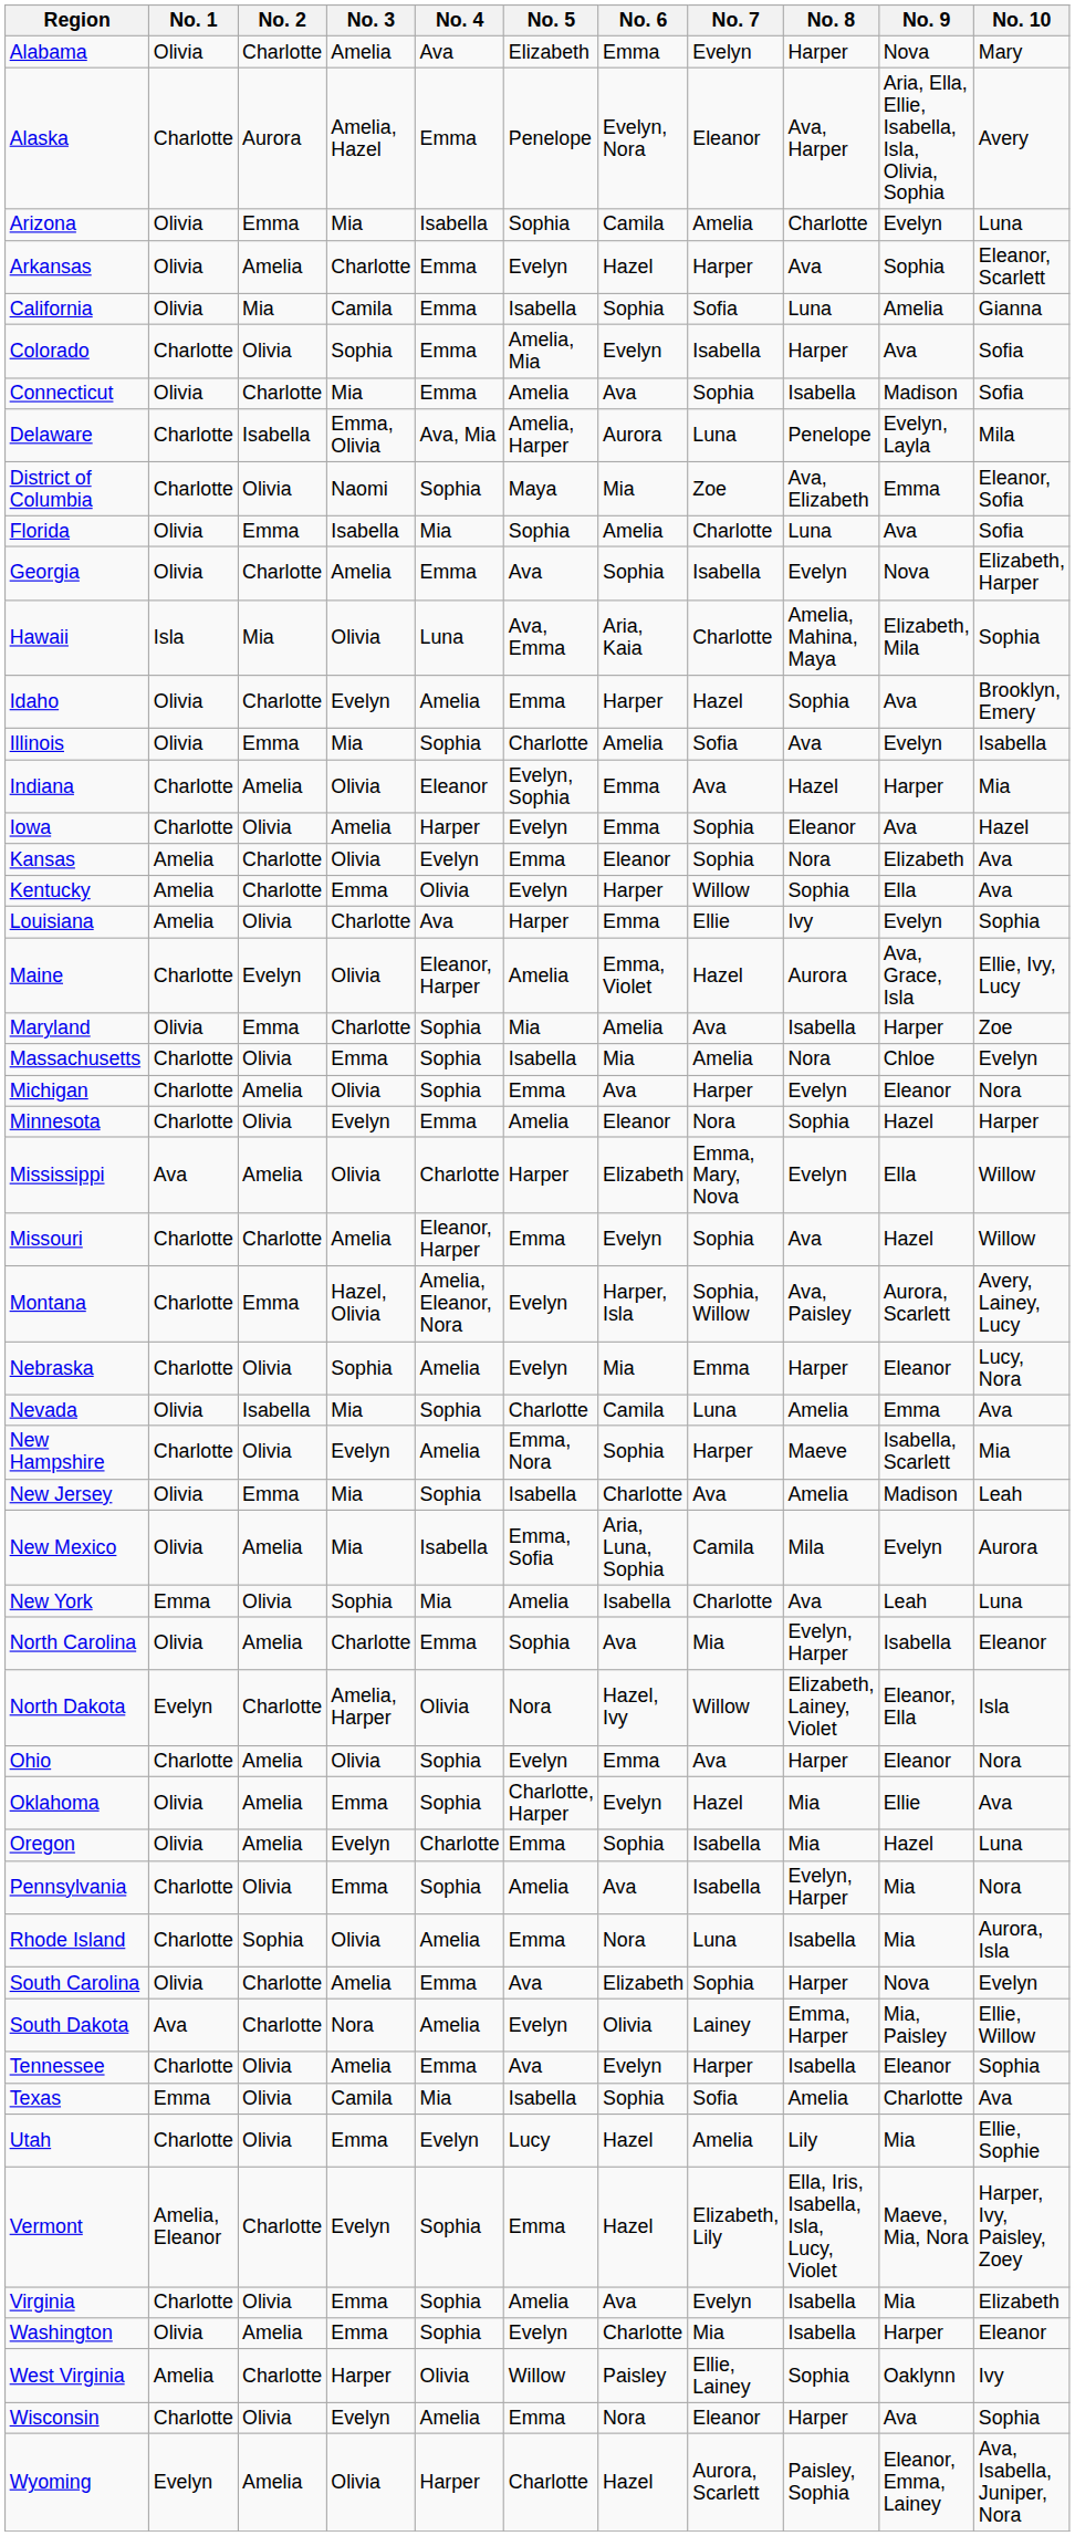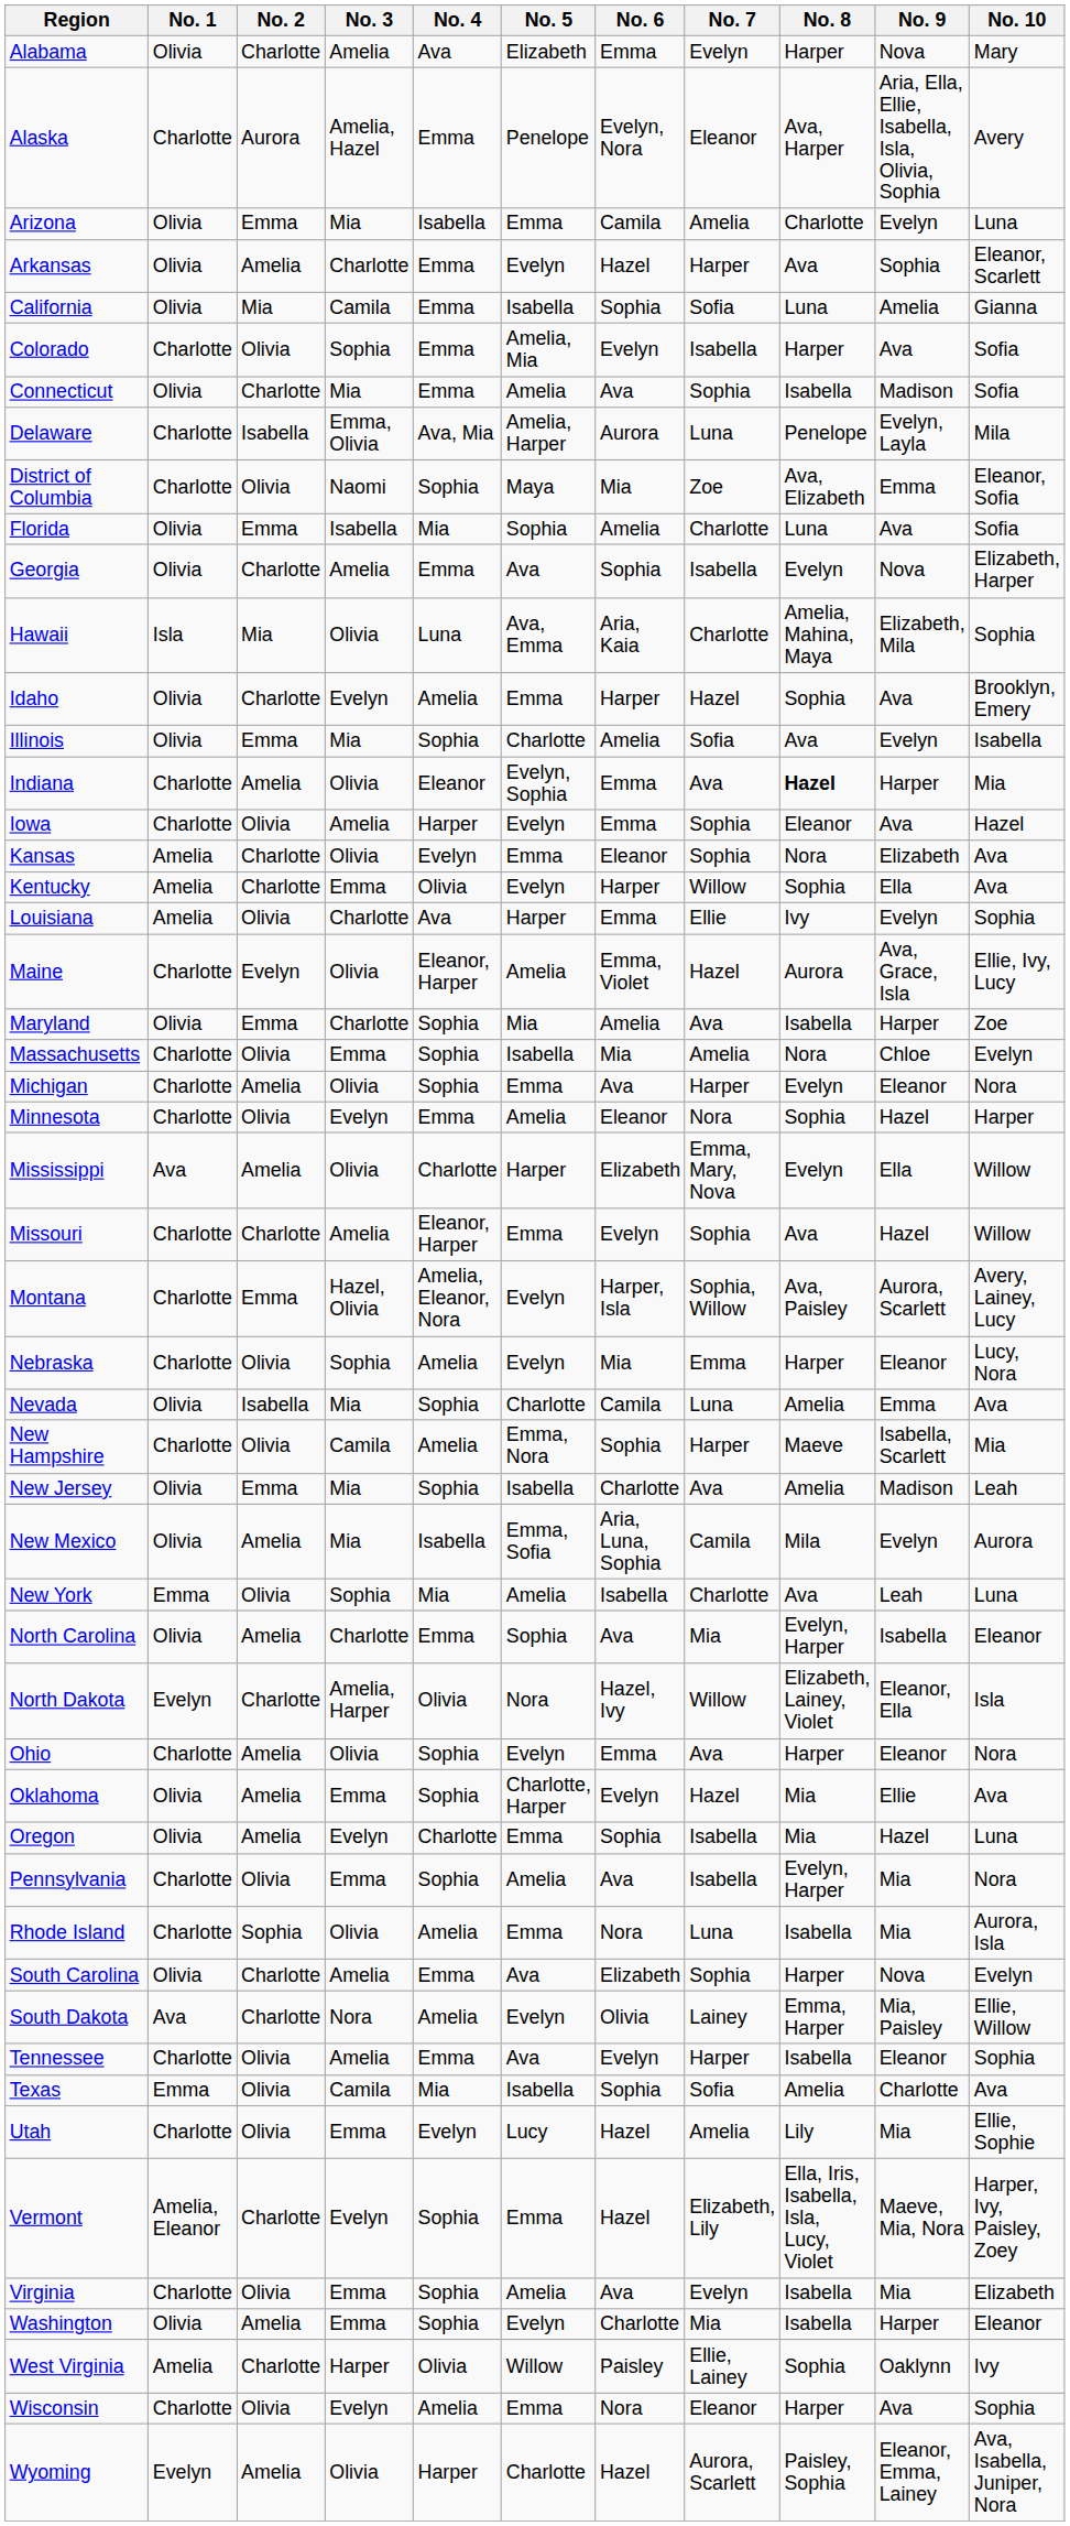 <table class="wikitable sortable mw-collapsible" style="min-width:22em">
 <tr>
 <th width=150>Region</th>
 <th>No. 1</th>
 <th>No. 2</th>
 <th>No. 3</th>
 <th>No. 4</th>
 <th>No. 5</th>
 <th>No. 6</th>
 <th>No. 7</th>
 <th>No. 8</th>
 <th>No. 9</th>
 <th>No. 10</th>
 </tr>
 <tr>
 <td><a href='#'>Alabama</a></td>
 <td>Olivia</td>
 <td>Charlotte</td>
 <td>Amelia</td>
 <td>Ava</td>
 <td>Elizabeth</td>
 <td>Emma</td>
 <td>Evelyn</td>
 <td>Harper</td>
 <td>Nova</td>
 <td>Mary</td>
 </tr>
 <tr>
 <td><a href='#'>Alaska</a></td>
 <td>Charlotte</td>
 <td>Aurora</td>
 <td>Amelia, Hazel</td>
 <td>Emma</td>
 <td>Penelope</td>
 <td>Evelyn, Nora</td>
 <td>Eleanor</td>
 <td>Ava, Harper</td>
 <td>Aria, Ella, Ellie, Isabella, Isla, Olivia, Sophia</td>
 <td>Avery</td>
 </tr>
 <tr>
 <td><a href='#'>Arizona</a></td>
 <td>Olivia</td>
 <td>Emma</td>
 <td>Mia</td>
 <td>Isabella</td>
-<td>Sophia</td>
+<td>Emma</td>
 <td>Camila</td>
 <td>Amelia</td>
 <td>Charlotte</td>
 <td>Evelyn</td>
 <td>Luna</td>
 </tr>
 <tr>
 <td><a href='#'>Arkansas</a></td>
 <td>Olivia</td>
 <td>Amelia</td>
 <td>Charlotte</td>
 <td>Emma</td>
 <td>Evelyn</td>
 <td>Hazel</td>
 <td>Harper</td>
 <td>Ava</td>
 <td>Sophia</td>
 <td>Eleanor, Scarlett</td>
 </tr>
 <tr>
 <td><a href='#'>California</a></td>
 <td>Olivia</td>
 <td>Mia</td>
 <td>Camila</td>
 <td>Emma</td>
 <td>Isabella</td>
 <td>Sophia</td>
 <td>Sofia</td>
 <td>Luna</td>
 <td>Amelia</td>
 <td>Gianna</td>
 </tr>
 <tr>
 <td><a href='#'>Colorado</a></td>
 <td>Charlotte</td>
 <td>Olivia</td>
 <td>Sophia</td>
 <td>Emma</td>
 <td>Amelia, Mia</td>
 <td>Evelyn</td>
 <td>Isabella</td>
 <td>Harper</td>
 <td>Ava</td>
 <td>Sofia</td>
 </tr>
 <tr>
 <td><a href='#'>Connecticut</a></td>
 <td>Olivia</td>
 <td>Charlotte</td>
 <td>Mia</td>
 <td>Emma</td>
 <td>Amelia</td>
 <td>Ava</td>
 <td>Sophia</td>
 <td>Isabella</td>
 <td>Madison</td>
 <td>Sofia</td>
 </tr>
 <tr>
 <td><a href='#'>Delaware</a></td>
 <td>Charlotte</td>
 <td>Isabella</td>
 <td>Emma, Olivia</td>
 <td>Ava, Mia</td>
 <td>Amelia, Harper</td>
 <td>Aurora</td>
 <td>Luna</td>
 <td>Penelope</td>
 <td>Evelyn, Layla</td>
 <td>Mila</td>
 </tr>
 <tr>
 <td><a href='#'>District of Columbia</a></td>
 <td>Charlotte</td>
 <td>Olivia</td>
 <td>Naomi</td>
 <td>Sophia</td>
 <td>Maya</td>
 <td>Mia</td>
 <td>Zoe</td>
 <td>Ava, Elizabeth</td>
 <td>Emma</td>
 <td>Eleanor, Sofia</td>
 </tr>
 <tr>
 <td><a href='#'>Florida</a></td>
 <td>Olivia</td>
 <td>Emma</td>
 <td>Isabella</td>
 <td>Mia</td>
 <td>Sophia</td>
 <td>Amelia</td>
 <td>Charlotte</td>
 <td>Luna</td>
 <td>Ava</td>
 <td>Sofia</td>
 </tr>
 <tr>
 <td><a href='#'>Georgia</a></td>
 <td>Olivia</td>
 <td>Charlotte</td>
 <td>Amelia</td>
 <td>Emma</td>
 <td>Ava</td>
 <td>Sophia</td>
 <td>Isabella</td>
 <td>Evelyn</td>
 <td>Nova</td>
 <td>Elizabeth, Harper</td>
 </tr>
 <tr>
 <td><a href='#'>Hawaii</a></td>
 <td>Isla</td>
 <td>Mia</td>
 <td>Olivia</td>
 <td>Luna</td>
 <td>Ava, Emma</td>
 <td>Aria, Kaia</td>
 <td>Charlotte</td>
 <td>Amelia, Mahina, Maya</td>
 <td>Elizabeth, Mila</td>
 <td>Sophia</td>
 </tr>
 <tr>
 <td><a href='#'>Idaho</a></td>
 <td>Olivia</td>
 <td>Charlotte</td>
 <td>Evelyn</td>
 <td>Amelia</td>
 <td>Emma</td>
 <td>Harper</td>
 <td>Hazel</td>
 <td>Sophia</td>
 <td>Ava</td>
 <td>Brooklyn, Emery</td>
 </tr>
 <tr>
 <td><a href='#'>Illinois</a></td>
 <td>Olivia</td>
 <td>Emma</td>
 <td>Mia</td>
 <td>Sophia</td>
 <td>Charlotte</td>
 <td>Amelia</td>
 <td>Sofia</td>
 <td>Ava</td>
 <td>Evelyn</td>
 <td>Isabella</td>
 </tr>
 <tr>
 <td><a href='#'>Indiana</a></td>
 <td>Charlotte</td>
 <td>Amelia</td>
 <td>Olivia</td>
 <td>Eleanor</td>
 <td>Evelyn, Sophia</td>
 <td>Emma</td>
 <td>Ava</td>
-<td>Hazel</td>
+<td><strong>Hazel</strong></td>
 <td>Harper</td>
 <td>Mia</td>
 </tr>
 <tr>
 <td><a href='#'>Iowa</a></td>
 <td>Charlotte</td>
 <td>Olivia</td>
 <td>Amelia</td>
 <td>Harper</td>
 <td>Evelyn</td>
 <td>Emma</td>
 <td>Sophia</td>
 <td>Eleanor</td>
 <td>Ava</td>
 <td>Hazel</td>
 </tr>
 <tr>
 <td><a href='#'>Kansas</a></td>
 <td>Amelia</td>
 <td>Charlotte</td>
 <td>Olivia</td>
 <td>Evelyn</td>
 <td>Emma</td>
 <td>Eleanor</td>
 <td>Sophia</td>
 <td>Nora</td>
 <td>Elizabeth</td>
 <td>Ava</td>
 </tr>
 <tr>
 <td><a href='#'>Kentucky</a></td>
 <td>Amelia</td>
 <td>Charlotte</td>
 <td>Emma</td>
 <td>Olivia</td>
 <td>Evelyn</td>
 <td>Harper</td>
 <td>Willow</td>
 <td>Sophia</td>
 <td>Ella</td>
 <td>Ava</td>
 </tr>
 <tr>
 <td><a href='#'>Louisiana</a></td>
 <td>Amelia</td>
 <td>Olivia</td>
 <td>Charlotte</td>
 <td>Ava</td>
 <td>Harper</td>
 <td>Emma</td>
 <td>Ellie</td>
 <td>Ivy</td>
 <td>Evelyn</td>
 <td>Sophia</td>
 </tr>
 <tr>
 <td><a href='#'>Maine</a></td>
 <td>Charlotte</td>
 <td>Evelyn</td>
 <td>Olivia</td>
 <td>Eleanor, Harper</td>
 <td>Amelia</td>
 <td>Emma, Violet</td>
 <td>Hazel</td>
 <td>Aurora</td>
 <td>Ava, Grace, Isla</td>
 <td>Ellie, Ivy, Lucy</td>
 </tr>
 <tr>
 <td><a href='#'>Maryland</a></td>
 <td>Olivia</td>
 <td>Emma</td>
 <td>Charlotte</td>
 <td>Sophia</td>
 <td>Mia</td>
 <td>Amelia</td>
 <td>Ava</td>
 <td>Isabella</td>
 <td>Harper</td>
 <td>Zoe</td>
 </tr>
 <tr>
 <td><a href='#'>Massachusetts</a></td>
 <td>Charlotte</td>
 <td>Olivia</td>
 <td>Emma</td>
 <td>Sophia</td>
 <td>Isabella</td>
 <td>Mia</td>
 <td>Amelia</td>
 <td>Nora</td>
 <td>Chloe</td>
 <td>Evelyn</td>
 </tr>
 <tr>
 <td><a href='#'>Michigan</a></td>
 <td>Charlotte</td>
 <td>Amelia</td>
 <td>Olivia</td>
 <td>Sophia</td>
 <td>Emma</td>
 <td>Ava</td>
 <td>Harper</td>
 <td>Evelyn</td>
 <td>Eleanor</td>
 <td>Nora</td>
 </tr>
 <tr>
 <td><a href='#'>Minnesota</a></td>
 <td>Charlotte</td>
 <td>Olivia</td>
 <td>Evelyn</td>
 <td>Emma</td>
 <td>Amelia</td>
 <td>Eleanor</td>
 <td>Nora</td>
 <td>Sophia</td>
 <td>Hazel</td>
 <td>Harper</td>
 </tr>
 <tr>
 <td><a href='#'>Mississippi</a></td>
 <td>Ava</td>
 <td>Amelia</td>
 <td>Olivia</td>
 <td>Charlotte</td>
 <td>Harper</td>
 <td>Elizabeth</td>
 <td>Emma, Mary, Nova</td>
 <td>Evelyn</td>
 <td>Ella</td>
 <td>Willow</td>
 </tr>
 <tr>
 <td><a href='#'>Missouri</a></td>
 <td>Charlotte</td>
 <td>Charlotte</td>
 <td>Amelia</td>
 <td>Eleanor, Harper</td>
 <td>Emma</td>
 <td>Evelyn</td>
 <td>Sophia</td>
 <td>Ava</td>
 <td>Hazel</td>
 <td>Willow</td>
 </tr>
 <tr>
 <td><a href='#'>Montana</a></td>
 <td>Charlotte</td>
 <td>Emma</td>
 <td>Hazel, Olivia</td>
 <td>Amelia, Eleanor, Nora</td>
 <td>Evelyn</td>
 <td>Harper, Isla</td>
 <td>Sophia, Willow</td>
 <td>Ava, Paisley</td>
 <td>Aurora, Scarlett</td>
 <td>Avery, Lainey, Lucy</td>
 </tr>
 <tr>
 <td><a href='#'>Nebraska</a></td>
 <td>Charlotte</td>
 <td>Olivia</td>
 <td>Sophia</td>
 <td>Amelia</td>
 <td>Evelyn</td>
 <td>Mia</td>
 <td>Emma</td>
 <td>Harper</td>
 <td>Eleanor</td>
 <td>Lucy, Nora</td>
 </tr>
 <tr>
 <td><a href='#'>Nevada</a></td>
 <td>Olivia</td>
 <td>Isabella</td>
 <td>Mia</td>
 <td>Sophia</td>
 <td>Charlotte</td>
 <td>Camila</td>
 <td>Luna</td>
 <td>Amelia</td>
 <td>Emma</td>
 <td>Ava</td>
 </tr>
 <tr>
 <td><a href='#'>New Hampshire</a></td>
 <td>Charlotte</td>
 <td>Olivia</td>
-<td>Evelyn</td>
+<td>Camila</td>
 <td>Amelia</td>
 <td>Emma, Nora</td>
 <td>Sophia</td>
 <td>Harper</td>
 <td>Maeve</td>
 <td>Isabella, Scarlett</td>
 <td>Mia</td>
 </tr>
 <tr>
 <td><a href='#'>New Jersey</a></td>
 <td>Olivia</td>
 <td>Emma</td>
 <td>Mia</td>
 <td>Sophia</td>
 <td>Isabella</td>
 <td>Charlotte</td>
 <td>Ava</td>
 <td>Amelia</td>
 <td>Madison</td>
 <td>Leah</td>
 </tr>
 <tr>
 <td><a href='#'>New Mexico</a></td>
 <td>Olivia</td>
 <td>Amelia</td>
 <td>Mia</td>
 <td>Isabella</td>
 <td>Emma, Sofia</td>
 <td>Aria, Luna, Sophia</td>
 <td>Camila</td>
 <td>Mila</td>
 <td>Evelyn</td>
 <td>Aurora</td>
 </tr>
 <tr>
 <td><a href='#'>New York</a></td>
 <td>Emma</td>
 <td>Olivia</td>
 <td>Sophia</td>
 <td>Mia</td>
 <td>Amelia</td>
 <td>Isabella</td>
 <td>Charlotte</td>
 <td>Ava</td>
 <td>Leah</td>
 <td>Luna</td>
 </tr>
 <tr>
 <td><a href='#'>North Carolina</a></td>
 <td>Olivia</td>
 <td>Amelia</td>
 <td>Charlotte</td>
 <td>Emma</td>
 <td>Sophia</td>
 <td>Ava</td>
 <td>Mia</td>
 <td>Evelyn, Harper</td>
 <td>Isabella</td>
 <td>Eleanor</td>
 </tr>
 <tr>
 <td><a href='#'>North Dakota</a></td>
 <td>Evelyn</td>
 <td>Charlotte</td>
 <td>Amelia, Harper</td>
 <td>Olivia</td>
 <td>Nora</td>
 <td>Hazel, Ivy</td>
 <td>Willow</td>
 <td>Elizabeth, Lainey, Violet</td>
 <td>Eleanor, Ella</td>
 <td>Isla</td>
 </tr>
 <tr>
 <td><a href='#'>Ohio</a></td>
 <td>Charlotte</td>
 <td>Amelia</td>
 <td>Olivia</td>
 <td>Sophia</td>
 <td>Evelyn</td>
 <td>Emma</td>
 <td>Ava</td>
 <td>Harper</td>
 <td>Eleanor</td>
 <td>Nora</td>
 </tr>
 <tr>
 <td><a href='#'>Oklahoma</a></td>
 <td>Olivia</td>
 <td>Amelia</td>
 <td>Emma</td>
 <td>Sophia</td>
 <td>Charlotte, Harper</td>
 <td>Evelyn</td>
 <td>Hazel</td>
 <td>Mia</td>
 <td>Ellie</td>
 <td>Ava</td>
 </tr>
 <tr>
 <td><a href='#'>Oregon</a></td>
 <td>Olivia</td>
 <td>Amelia</td>
 <td>Evelyn</td>
 <td>Charlotte</td>
 <td>Emma</td>
 <td>Sophia</td>
 <td>Isabella</td>
 <td>Mia</td>
 <td>Hazel</td>
 <td>Luna</td>
 </tr>
 <tr>
 <td><a href='#'>Pennsylvania</a></td>
 <td>Charlotte</td>
 <td>Olivia</td>
 <td>Emma</td>
 <td>Sophia</td>
 <td>Amelia</td>
 <td>Ava</td>
 <td>Isabella</td>
 <td>Evelyn, Harper</td>
 <td>Mia</td>
 <td>Nora</td>
 </tr>
 <tr>
 <td><a href='#'>Rhode Island</a></td>
 <td>Charlotte</td>
 <td>Sophia</td>
 <td>Olivia</td>
 <td>Amelia</td>
 <td>Emma</td>
 <td>Nora</td>
 <td>Luna</td>
 <td>Isabella</td>
 <td>Mia</td>
 <td>Aurora, Isla</td>
 </tr>
 <tr>
 <td><a href='#'>South Carolina</a></td>
 <td>Olivia</td>
 <td>Charlotte</td>
 <td>Amelia</td>
 <td>Emma</td>
 <td>Ava</td>
 <td>Elizabeth</td>
 <td>Sophia</td>
 <td>Harper</td>
 <td>Nova</td>
 <td>Evelyn</td>
 </tr>
 <tr>
 <td><a href='#'>South Dakota</a></td>
 <td>Ava</td>
 <td>Charlotte</td>
 <td>Nora</td>
 <td>Amelia</td>
 <td>Evelyn</td>
 <td>Olivia</td>
 <td>Lainey</td>
 <td>Emma, Harper</td>
 <td>Mia, Paisley</td>
 <td>Ellie, Willow</td>
 </tr>
 <tr>
 <td><a href='#'>Tennessee</a></td>
 <td>Charlotte</td>
 <td>Olivia</td>
 <td>Amelia</td>
 <td>Emma</td>
 <td>Ava</td>
 <td>Evelyn</td>
 <td>Harper</td>
 <td>Isabella</td>
 <td>Eleanor</td>
 <td>Sophia</td>
 </tr>
 <tr>
 <td><a href='#'>Texas</a></td>
 <td>Emma</td>
 <td>Olivia</td>
 <td>Camila</td>
 <td>Mia</td>
 <td>Isabella</td>
 <td>Sophia</td>
 <td>Sofia</td>
 <td>Amelia</td>
 <td>Charlotte</td>
 <td>Ava</td>
 </tr>
 <tr>
 <td><a href='#'>Utah</a></td>
 <td>Charlotte</td>
 <td>Olivia</td>
 <td>Emma</td>
 <td>Evelyn</td>
 <td>Lucy</td>
 <td>Hazel</td>
 <td>Amelia</td>
 <td>Lily</td>
 <td>Mia</td>
 <td>Ellie, Sophie</td>
 </tr>
 <tr>
 <td><a href='#'>Vermont</a></td>
 <td>Amelia, Eleanor</td>
 <td>Charlotte</td>
 <td>Evelyn</td>
 <td>Sophia</td>
 <td>Emma</td>
 <td>Hazel</td>
 <td>Elizabeth, Lily</td>
 <td>Ella, Iris, Isabella, Isla, Lucy, Violet</td>
 <td>Maeve, Mia, Nora</td>
 <td>Harper, Ivy, Paisley, Zoey</td>
 </tr>
 <tr>
 <td><a href='#'>Virginia</a></td>
 <td>Charlotte</td>
 <td>Olivia</td>
 <td>Emma</td>
 <td>Sophia</td>
 <td>Amelia</td>
 <td>Ava</td>
 <td>Evelyn</td>
 <td>Isabella</td>
 <td>Mia</td>
 <td>Elizabeth</td>
 </tr>
 <tr>
 <td><a href='#'>Washington</a></td>
 <td>Olivia</td>
 <td>Amelia</td>
 <td>Emma</td>
 <td>Sophia</td>
 <td>Evelyn</td>
 <td>Charlotte</td>
 <td>Mia</td>
 <td>Isabella</td>
 <td>Harper</td>
 <td>Eleanor</td>
 </tr>
 <tr>
 <td><a href='#'>West Virginia</a></td>
 <td>Amelia</td>
 <td>Charlotte</td>
 <td>Harper</td>
 <td>Olivia</td>
 <td>Willow</td>
 <td>Paisley</td>
 <td>Ellie, Lainey</td>
 <td>Sophia</td>
 <td>Oaklynn</td>
 <td>Ivy</td>
 </tr>
 <tr>
 <td><a href='#'>Wisconsin</a></td>
 <td>Charlotte</td>
 <td>Olivia</td>
 <td>Evelyn</td>
 <td>Amelia</td>
 <td>Emma</td>
 <td>Nora</td>
 <td>Eleanor</td>
 <td>Harper</td>
 <td>Ava</td>
 <td>Sophia</td>
 </tr>
 <tr>
 <td><a href='#'>Wyoming</a></td>
 <td>Evelyn</td>
 <td>Amelia</td>
 <td>Olivia</td>
 <td>Harper</td>
 <td>Charlotte</td>
 <td>Hazel</td>
 <td>Aurora, Scarlett</td>
 <td>Paisley, Sophia</td>
 <td>Eleanor, Emma, Lainey</td>
 <td>Ava, Isabella, Juniper, Nora</td>
 </tr>
 <tr>
 </tr>
 </table>
